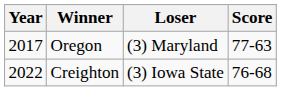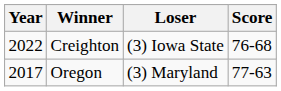 <table class="wikitable">
 <tr>
 <th>Year</th>
 <th>Winner</th>
 <th>Loser</th>
 <th>Score</th>
 </tr>
 <tr>
+<td>2022</td>
+<td>Creighton</td>
+<td>(3) Iowa State</td>
+<td>76-68</td>
+</tr>
+<tr>
 <td>2017</td>
 <td>Oregon</td>
 <td>(3) Maryland</td>
 <td>77-63</td>
 </tr>
-<tr>
-<td>2022</td>
-<td>Creighton</td>
-<td>(3) Iowa State</td>
-<td>76-68</td>
-</tr>
 </table>
